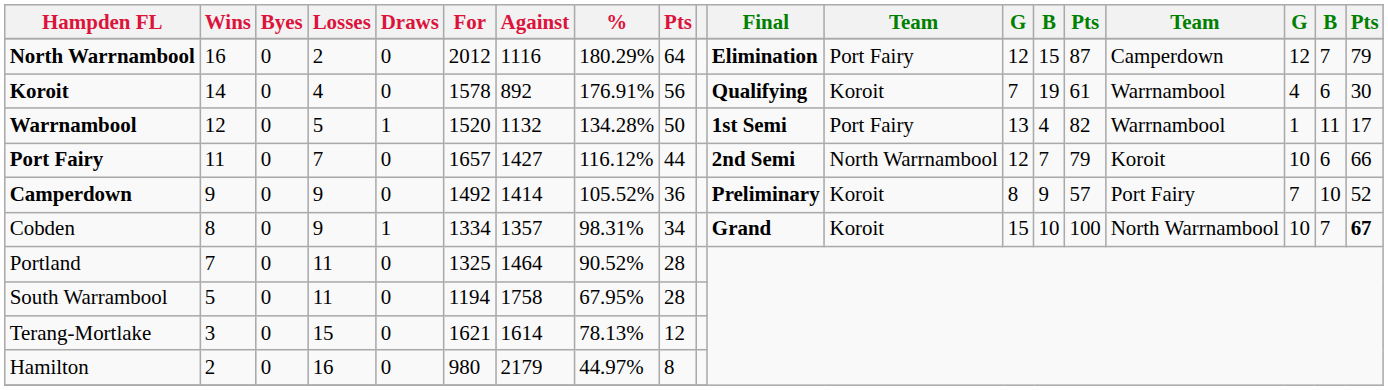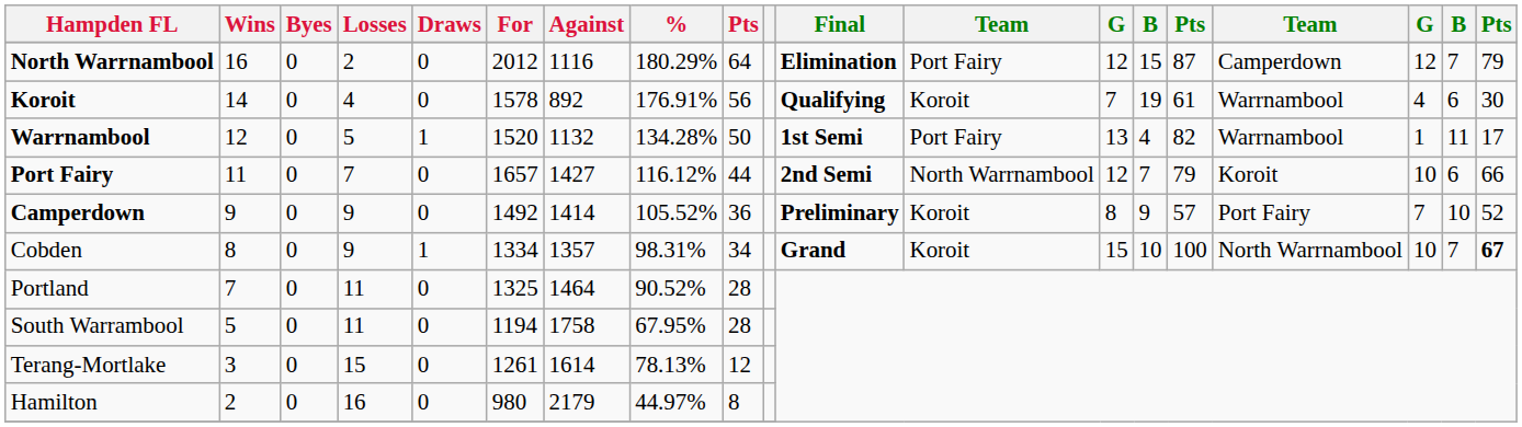 <table style="font-size: 85%; text-align: left;" class="wikitable">
 <tr>
 <th style="color:crimson">Hampden FL</th>
 <th style="color:crimson">Wins</th>
 <th style="color:crimson">Byes</th>
 <th style="color:crimson">Losses</th>
 <th style="color:crimson">Draws</th>
 <th style="color:crimson">For</th>
 <th style="color:crimson">Against</th>
 <th style="color:crimson">%</th>
 <th style="color:crimson">Pts</th>
 <th></th>
 <th style="color:green">Final</th>
 <th style="color:green">Team</th>
 <th style="color:green">G</th>
 <th style="color:green">B</th>
 <th style="color:green">Pts</th>
 <th style="color:green">Team</th>
 <th style="color:green">G</th>
 <th style="color:green">B</th>
 <th style="color:green">Pts</th>
 </tr>
 <tr>
 </tr>
 <tr>
 </tr>
 <tr>
 <td><strong>	North Warrnambool	</strong></td>
 <td>16</td>
 <td>0</td>
 <td>2</td>
 <td>0</td>
 <td>2012</td>
 <td>1116</td>
 <td>180.29%</td>
 <td>64</td>
 <td></td>
 <td><strong>Elimination</strong></td>
 <td>Port Fairy</td>
 <td>12</td>
 <td>15</td>
 <td>87</td>
 <td>Camperdown</td>
 <td>12</td>
 <td>7</td>
 <td>79</td>
 </tr>
 <tr>
 <td><strong>	Koroit	</strong></td>
 <td>14</td>
 <td>0</td>
 <td>4</td>
 <td>0</td>
 <td>1578</td>
 <td>892</td>
 <td>176.91%</td>
 <td>56</td>
 <td></td>
 <td><strong>Qualifying</strong></td>
 <td>Koroit</td>
 <td>7</td>
 <td>19</td>
 <td>61</td>
 <td>Warrnambool</td>
 <td>4</td>
 <td>6</td>
 <td>30</td>
 </tr>
 <tr>
 <td><strong>	Warrnambool	</strong></td>
 <td>12</td>
 <td>0</td>
 <td>5</td>
 <td>1</td>
 <td>1520</td>
 <td>1132</td>
 <td>134.28%</td>
 <td>50</td>
 <td></td>
 <td><strong>1st Semi</strong></td>
 <td>Port Fairy</td>
 <td>13</td>
 <td>4</td>
 <td>82</td>
 <td>Warrnambool</td>
 <td>1</td>
 <td>11</td>
 <td>17</td>
 </tr>
 <tr>
 <td><strong>	Port Fairy	</strong></td>
 <td>11</td>
 <td>0</td>
 <td>7</td>
 <td>0</td>
 <td>1657</td>
 <td>1427</td>
 <td>116.12%</td>
 <td>44</td>
 <td></td>
 <td><strong>2nd Semi</strong></td>
 <td>North Warrnambool</td>
 <td>12</td>
 <td>7</td>
 <td>79</td>
 <td>Koroit</td>
 <td>10</td>
 <td>6</td>
 <td>66</td>
 </tr>
 <tr>
 <td><strong>	Camperdown	</strong></td>
 <td>9</td>
 <td>0</td>
 <td>9</td>
 <td>0</td>
 <td>1492</td>
 <td>1414</td>
 <td>105.52%</td>
 <td>36</td>
 <td></td>
 <td><strong>Preliminary</strong></td>
 <td>Koroit</td>
 <td>8</td>
 <td>9</td>
 <td>57</td>
 <td>Port Fairy</td>
 <td>7</td>
 <td>10</td>
 <td>52</td>
 </tr>
 <tr>
 <td>Cobden</td>
 <td>8</td>
 <td>0</td>
 <td>9</td>
 <td>1</td>
 <td>1334</td>
 <td>1357</td>
 <td>98.31%</td>
 <td>34</td>
 <td></td>
 <td><strong>Grand</strong></td>
 <td>Koroit</td>
 <td>15</td>
 <td>10</td>
 <td>100</td>
 <td>North Warrnambool</td>
 <td>10</td>
 <td>7</td>
 <td><strong>67</strong></td>
 </tr>
 <tr>
 <td>Portland</td>
 <td>7</td>
 <td>0</td>
 <td>11</td>
 <td>0</td>
 <td>1325</td>
 <td>1464</td>
 <td>90.52%</td>
 <td>28</td>
 <td></td>
 </tr>
 <tr>
 <td>South Warrambool</td>
 <td>5</td>
 <td>0</td>
 <td>11</td>
 <td>0</td>
 <td>1194</td>
 <td>1758</td>
 <td>67.95%</td>
 <td>28</td>
 <td></td>
 </tr>
 <tr>
 <td>Terang-Mortlake</td>
 <td>3</td>
 <td>0</td>
 <td>15</td>
 <td>0</td>
-<td>1621</td>
+<td>1261</td>
 <td>1614</td>
 <td>78.13%</td>
 <td>12</td>
 <td></td>
 </tr>
 <tr>
 <td>Hamilton</td>
 <td>2</td>
 <td>0</td>
 <td>16</td>
 <td>0</td>
 <td>980</td>
 <td>2179</td>
 <td>44.97%</td>
 <td>8</td>
 <td></td>
 </tr>
 <tr>
 </tr>
 </table>
